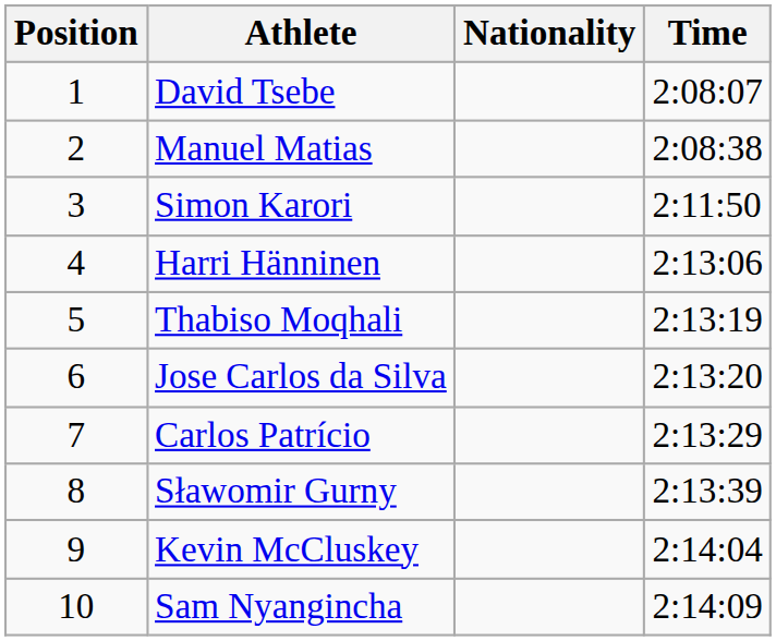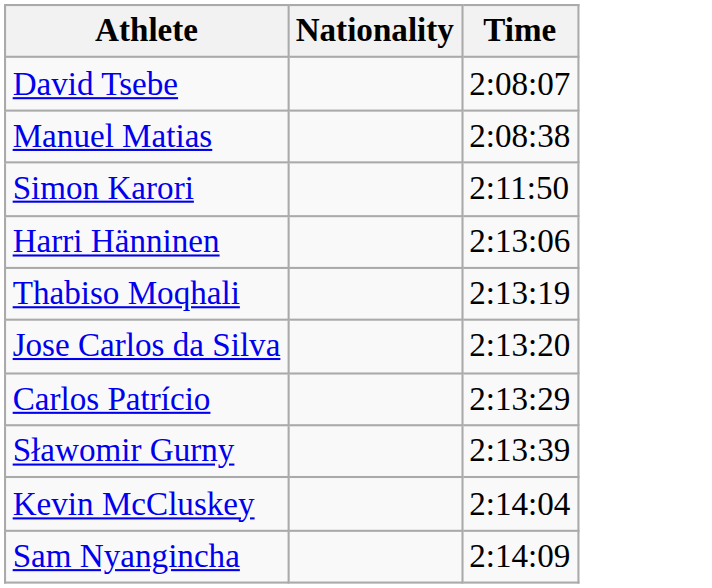 <table class="wikitable sortable">
 <tr>
-<th>Position</th>
 <th>Athlete</th>
 <th>Nationality</th>
 <th>Time</th>
 </tr>
 <tr>
-<td style="text-align:center">1</td>
 <td><a href='#'>David Tsebe</a></td>
 <td></td>
 <td>2:08:07</td>
 </tr>
 <tr>
-<td style="text-align:center">2</td>
 <td><a href='#'>Manuel Matias</a></td>
 <td></td>
 <td>2:08:38</td>
 </tr>
 <tr>
-<td style="text-align:center">3</td>
 <td><a href='#'>Simon Karori</a></td>
 <td></td>
 <td>2:11:50</td>
 </tr>
 <tr>
-<td style="text-align:center">4</td>
 <td><a href='#'>Harri Hänninen</a></td>
 <td></td>
 <td>2:13:06</td>
 </tr>
 <tr>
-<td style="text-align:center">5</td>
 <td><a href='#'>Thabiso Moqhali</a></td>
 <td></td>
 <td>2:13:19</td>
 </tr>
 <tr>
-<td style="text-align:center">6</td>
 <td><a href='#'>Jose Carlos da Silva</a></td>
 <td></td>
 <td>2:13:20</td>
 </tr>
 <tr>
-<td style="text-align:center">7</td>
 <td><a href='#'>Carlos Patrício</a></td>
 <td></td>
 <td>2:13:29</td>
 </tr>
 <tr>
-<td style="text-align:center">8</td>
 <td><a href='#'>Sławomir Gurny</a></td>
 <td></td>
 <td>2:13:39</td>
 </tr>
 <tr>
-<td style="text-align:center">9</td>
 <td><a href='#'>Kevin McCluskey</a></td>
 <td></td>
 <td>2:14:04</td>
 </tr>
 <tr>
-<td style="text-align:center">10</td>
 <td><a href='#'>Sam Nyangincha</a></td>
 <td></td>
 <td>2:14:09</td>
 </tr>
 </table>
